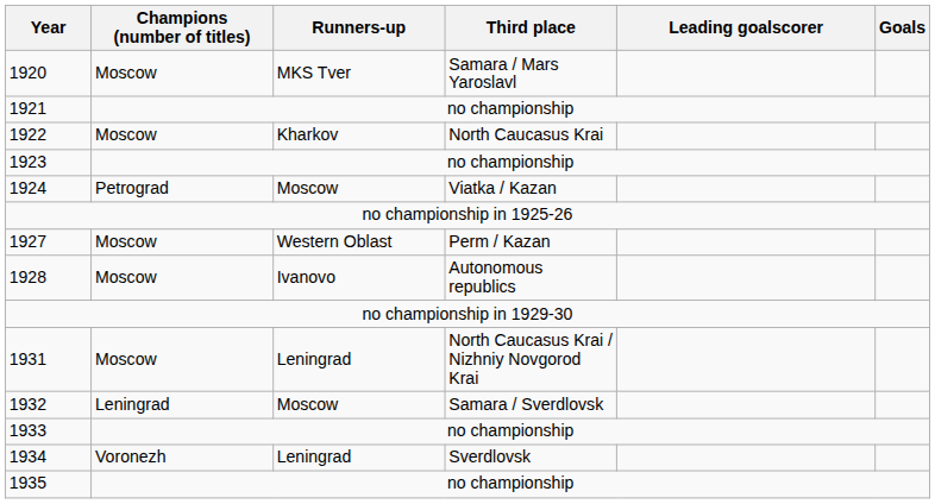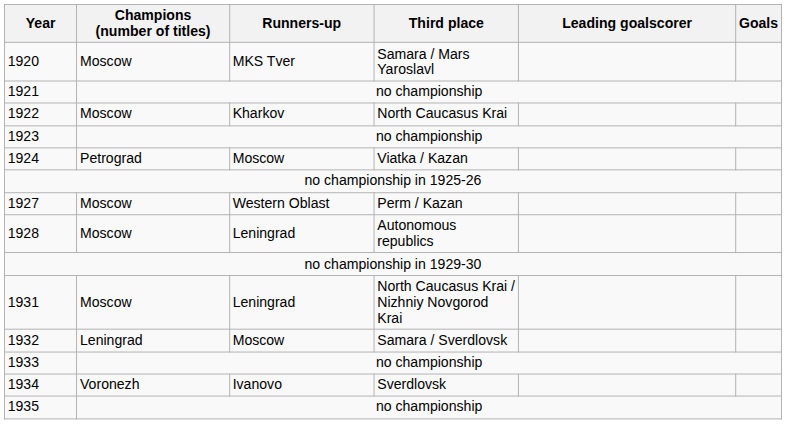 <table class="wikitable" style="width:100%;">
 <tr>
 <th width=9%>Year</th>
 <th width=19%>Champions<br>(number of titles)</th>
 <th width=18%>Runners-up</th>
 <th width=18%>Third place</th>
 <th width=27%>Leading goalscorer</th>
 <th width=1%>Goals</th>
 </tr>
 <tr>
 <td>1920</td>
 <td>Moscow</td>
 <td>MKS Tver</td>
 <td>Samara / Mars Yaroslavl</td>
 <td></td>
 <td></td>
 </tr>
 <tr>
 <td>1921</td>
 <td colspan=5 align=center>no championship</td>
 </tr>
 <tr>
 <td>1922</td>
 <td>Moscow</td>
 <td>Kharkov</td>
 <td>North Caucasus Krai</td>
 <td></td>
 <td></td>
 </tr>
 <tr>
 <td>1923</td>
 <td colspan=5 align=center>no championship</td>
 </tr>
 <tr>
 <td>1924</td>
 <td>Petrograd</td>
 <td>Moscow</td>
 <td>Viatka / Kazan</td>
 <td></td>
 <td></td>
 </tr>
 <tr>
 <td colspan=6 align=center>no championship in 1925-26</td>
 </tr>
 <tr>
 <td>1927</td>
 <td>Moscow</td>
 <td>Western Oblast</td>
 <td>Perm / Kazan</td>
 <td></td>
 <td></td>
 </tr>
 <tr>
 <td>1928</td>
 <td>Moscow</td>
-<td>Ivanovo</td>
+<td>Leningrad</td>
 <td>Autonomous republics</td>
 <td></td>
 <td></td>
 </tr>
 <tr>
 <td colspan=6 align=center>no championship in 1929-30</td>
 </tr>
 <tr>
 <td>1931</td>
 <td>Moscow</td>
 <td>Leningrad</td>
 <td>North Caucasus Krai / Nizhniy Novgorod Krai</td>
 <td></td>
 <td></td>
 </tr>
 <tr>
 <td>1932</td>
 <td>Leningrad</td>
 <td>Moscow</td>
 <td>Samara / Sverdlovsk</td>
 <td></td>
 <td></td>
 </tr>
 <tr>
 <td>1933</td>
 <td colspan=5 align=center>no championship</td>
 </tr>
 <tr>
 <td>1934</td>
 <td>Voronezh</td>
-<td>Leningrad</td>
+<td>Ivanovo</td>
 <td>Sverdlovsk</td>
 <td></td>
 <td></td>
 </tr>
 <tr>
 <td>1935</td>
 <td colspan=5 align=center>no championship</td>
 </tr>
 </table>
